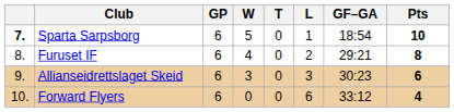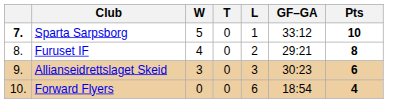 <table class="wikitable">
 <tr>
 <th width="30"></th>
 <th width="200">Club</th>
-<th width="30">GP</th>
 <th width="30">W</th>
 <th width="30">T</th>
 <th width="30">L</th>
 <th width="70">GF–GA</th>
 <th width="70">Pts</th>
 </tr>
 <tr bgcolor="#FFFFFF" align="center">
 <td><strong>7.</strong></td>
 <td align="left"><a href='#'>Sparta Sarpsborg</a></td>
-<td>6</td>
 <td>5</td>
 <td>0</td>
 <td>1</td>
-<td>18:54</td>
+<td>33:12</td>
 <td><strong>10</strong></td>
 </tr>
 <tr bgcolor="#FFFFFF" align="center">
 <td>8.</td>
 <td align="left"><a href='#'>Furuset IF</a></td>
-<td>6</td>
 <td>4</td>
 <td>0</td>
 <td>2</td>
 <td>29:21</td>
 <td><strong>8</strong></td>
 </tr>
 <tr bgcolor="#EECFA1" align="center">
 <td>9.</td>
 <td align="left"><a href='#'>Allianseidrettslaget Skeid</a></td>
-<td>6</td>
 <td>3</td>
 <td>0</td>
 <td>3</td>
 <td>30:23</td>
 <td><strong>6</strong></td>
 </tr>
 <tr bgcolor="#EECFA1" align="center">
 <td>10.</td>
 <td align="left"><a href='#'>Forward Flyers</a></td>
-<td>6</td>
 <td>0</td>
 <td>0</td>
 <td>6</td>
-<td>33:12</td>
+<td>18:54</td>
 <td><strong>4</strong></td>
 </tr>
 </table>
